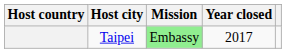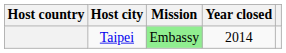 <table class="wikitable plainrowheaders" style="text-align:center;">
 <tr>
 <th scope="col">Host country</th>
 <th scope="col">Host city</th>
 <th scope="col">Mission</th>
 <th scope="col">Year closed</th>
 <th scope="col"></th>
 </tr>
 <tr>
 <th scope="row"></th>
 <td><a href='#'>Taipei</a></td>
 <td style="background: lightgreen;">Embassy</td>
-<td>2017</td>
+<td>2014</td>
 <td></td>
 </tr>
 </table>
